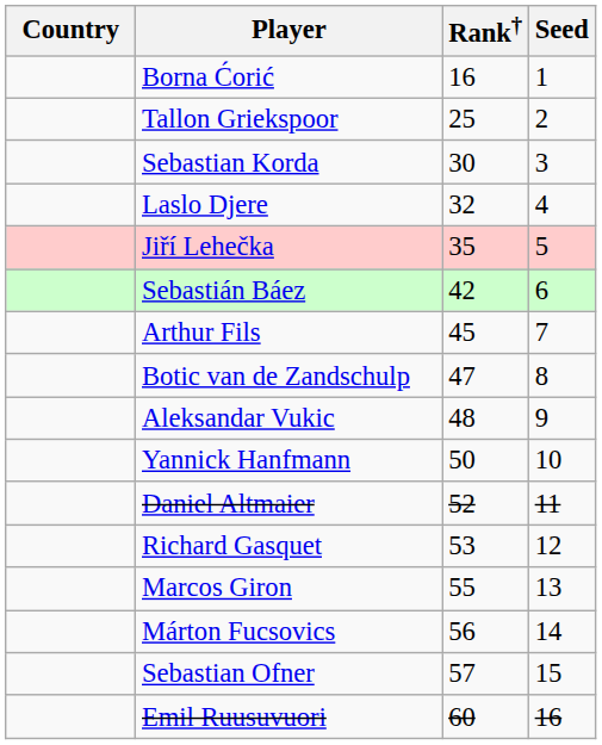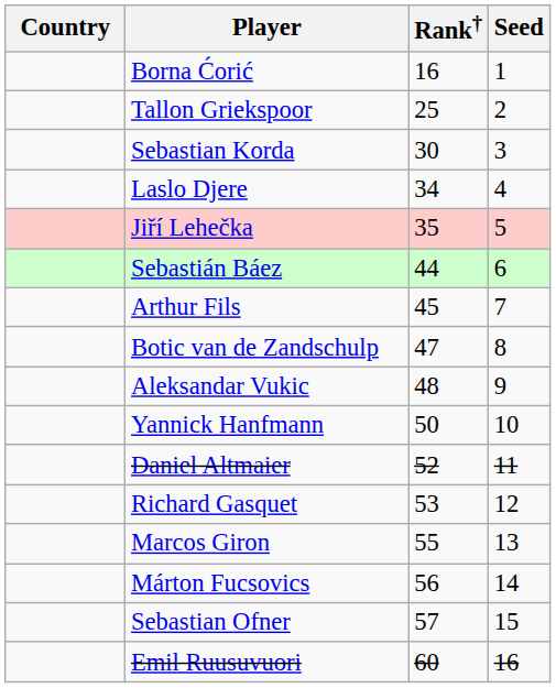 <table class="sortable wikitable nowrap">
 <tr>
 <th width="70">Country</th>
 <th width="175">Player</th>
 <th>Rank<sup>†</sup></th>
 <th>Seed</th>
 </tr>
 <tr>
 <td></td>
 <td><a href='#'>Borna Ćorić</a></td>
 <td>16</td>
 <td>1</td>
 </tr>
 <tr>
 <td></td>
 <td><a href='#'>Tallon Griekspoor</a></td>
 <td>25</td>
 <td>2</td>
 </tr>
 <tr>
 <td></td>
 <td><a href='#'>Sebastian Korda</a></td>
 <td>30</td>
 <td>3</td>
 </tr>
 <tr>
 <td></td>
 <td><a href='#'>Laslo Djere</a></td>
-<td>32</td>
+<td>34</td>
 <td>4</td>
 </tr>
 <tr bgcolor=#fcc>
 <td></td>
 <td><a href='#'>Jiří Lehečka</a></td>
 <td>35</td>
 <td>5</td>
 </tr>
 <tr bgcolor=#cfc>
 <td></td>
 <td><a href='#'>Sebastián Báez</a></td>
-<td>42</td>
+<td>44</td>
 <td>6</td>
 </tr>
 <tr>
 <td></td>
 <td><a href='#'>Arthur Fils</a></td>
 <td>45</td>
 <td>7</td>
 </tr>
 <tr>
 <td></td>
 <td><a href='#'>Botic van de Zandschulp</a></td>
 <td>47</td>
 <td>8</td>
 </tr>
 <tr>
 <td></td>
 <td><a href='#'>Aleksandar Vukic</a></td>
 <td>48</td>
 <td>9</td>
 </tr>
 <tr>
 <td></td>
 <td><a href='#'>Yannick Hanfmann</a></td>
 <td>50</td>
 <td>10</td>
 </tr>
 <tr>
 <td><s></s></td>
 <td><s><a href='#'>Daniel Altmaier</a></s></td>
 <td><s>52</s></td>
 <td><s>11</s></td>
 </tr>
 <tr>
 <td></td>
 <td><a href='#'>Richard Gasquet</a></td>
 <td>53</td>
 <td>12</td>
 </tr>
 <tr>
 <td></td>
 <td><a href='#'>Marcos Giron</a></td>
 <td>55</td>
 <td>13</td>
 </tr>
 <tr>
 <td></td>
 <td><a href='#'>Márton Fucsovics</a></td>
 <td>56</td>
 <td>14</td>
 </tr>
 <tr>
 <td></td>
 <td><a href='#'>Sebastian Ofner</a></td>
 <td>57</td>
 <td>15</td>
 </tr>
 <tr>
 <td><s></s></td>
 <td><s><a href='#'>Emil Ruusuvuori</a></s></td>
 <td><s>60</s></td>
 <td><s>16</s></td>
 </tr>
 </table>
